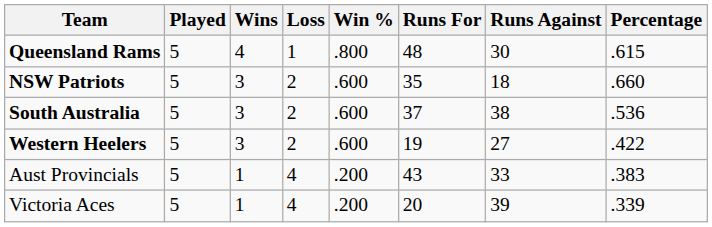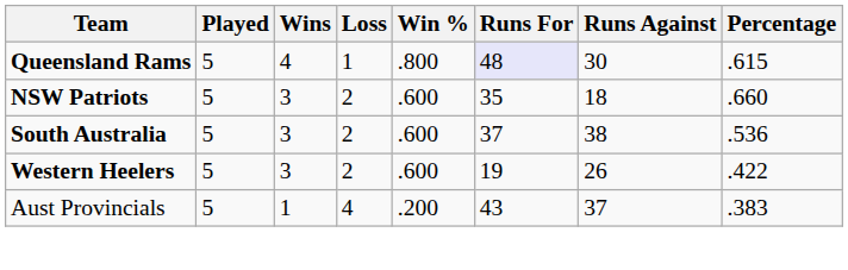 <table class="wikitable">
 <tr>
 <th>Team</th>
 <th>Played</th>
 <th>Wins</th>
 <th>Loss</th>
 <th>Win %</th>
 <th>Runs For</th>
 <th>Runs Against</th>
 <th>Percentage</th>
 </tr>
 <tr>
 <td><strong>Queensland Rams</strong></td>
 <td>5</td>
 <td>4</td>
 <td>1</td>
 <td>.800</td>
-<td>48</td>
+<td style="background: lavender;">48</td>
 <td>30</td>
 <td>.615</td>
 </tr>
 <tr>
 <td><strong>NSW Patriots</strong></td>
 <td>5</td>
 <td>3</td>
 <td>2</td>
 <td>.600</td>
 <td>35</td>
 <td>18</td>
 <td>.660</td>
 </tr>
 <tr>
 <td><strong>South Australia</strong></td>
 <td>5</td>
 <td>3</td>
 <td>2</td>
 <td>.600</td>
 <td>37</td>
 <td>38</td>
 <td>.536</td>
 </tr>
 <tr>
 <td><strong>Western Heelers</strong></td>
 <td>5</td>
 <td>3</td>
 <td>2</td>
 <td>.600</td>
 <td>19</td>
-<td>27</td>
+<td>26</td>
 <td>.422</td>
 </tr>
 <tr>
 <td>Aust Provincials</td>
 <td>5</td>
 <td>1</td>
 <td>4</td>
 <td>.200</td>
 <td>43</td>
-<td>33</td>
+<td>37</td>
 <td>.383</td>
 </tr>
-<tr>
-<td>Victoria Aces</td>
-<td>5</td>
-<td>1</td>
-<td>4</td>
-<td>.200</td>
-<td>20</td>
-<td>39</td>
-<td>.339</td>
-</tr>
 </table>
